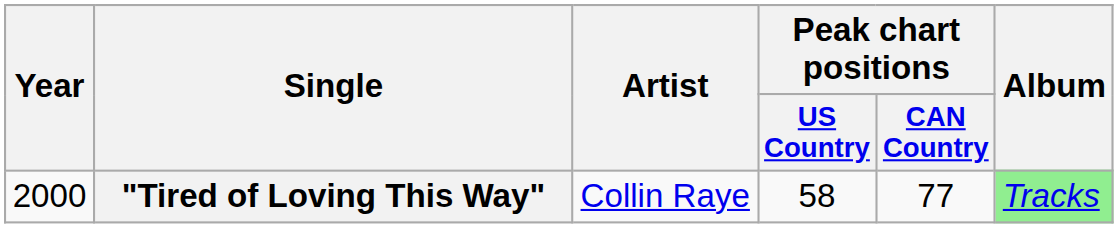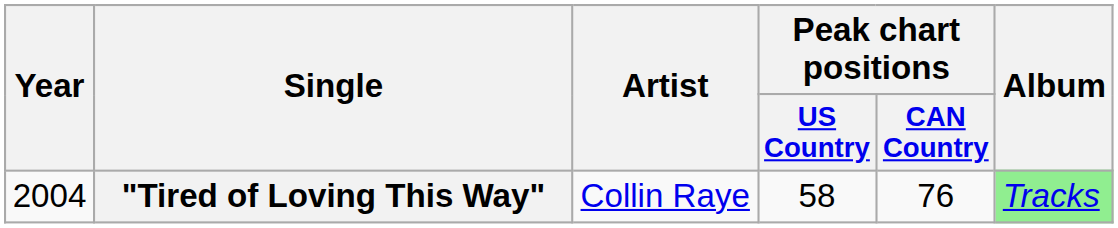 <table class="wikitable plainrowheaders" style="text-align:center;">
 <tr>
 <th rowspan="2">Year</th>
 <th rowspan="2" style="width:14em;">Single</th>
 <th rowspan="2">Artist</th>
 <th colspan="2">Peak chart<br>positions</th>
 <th rowspan="2">Album</th>
 </tr>
 <tr style="font-size:smaller;">
 <th style="width:45px;"><a href='#'>US Country</a></th>
 <th style="width:45px;"><a href='#'>CAN Country</a></th>
 </tr>
 <tr>
-<td>2000</td>
+<td>2004</td>
 <th scope="row">"Tired of Loving This Way"</th>
 <td><a href='#'>Collin Raye</a></td>
 <td>58</td>
-<td>77</td>
+<td>76</td>
 <td style="background: lightgreen; text-align:left;"><em><a href='#'>Tracks</a></em></td>
 </tr>
 </table>
